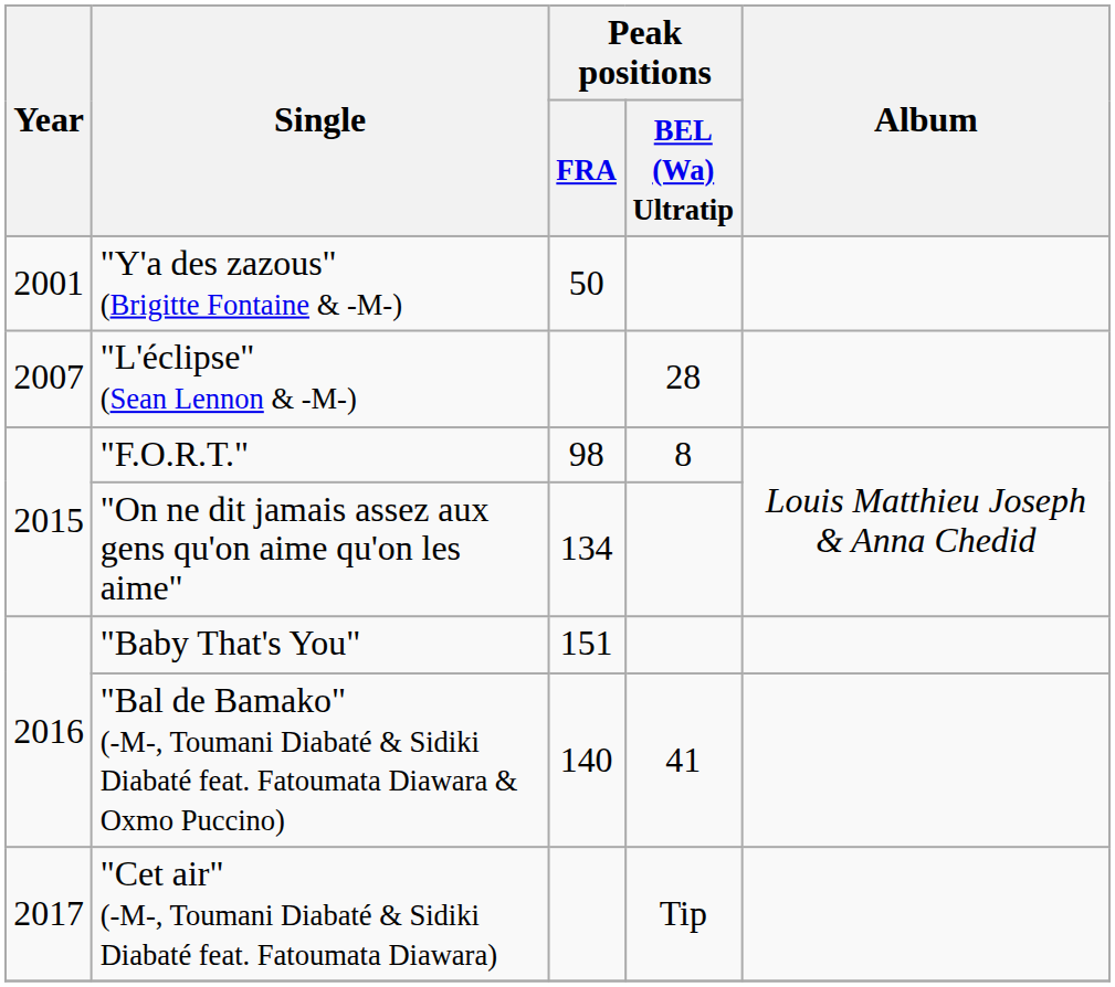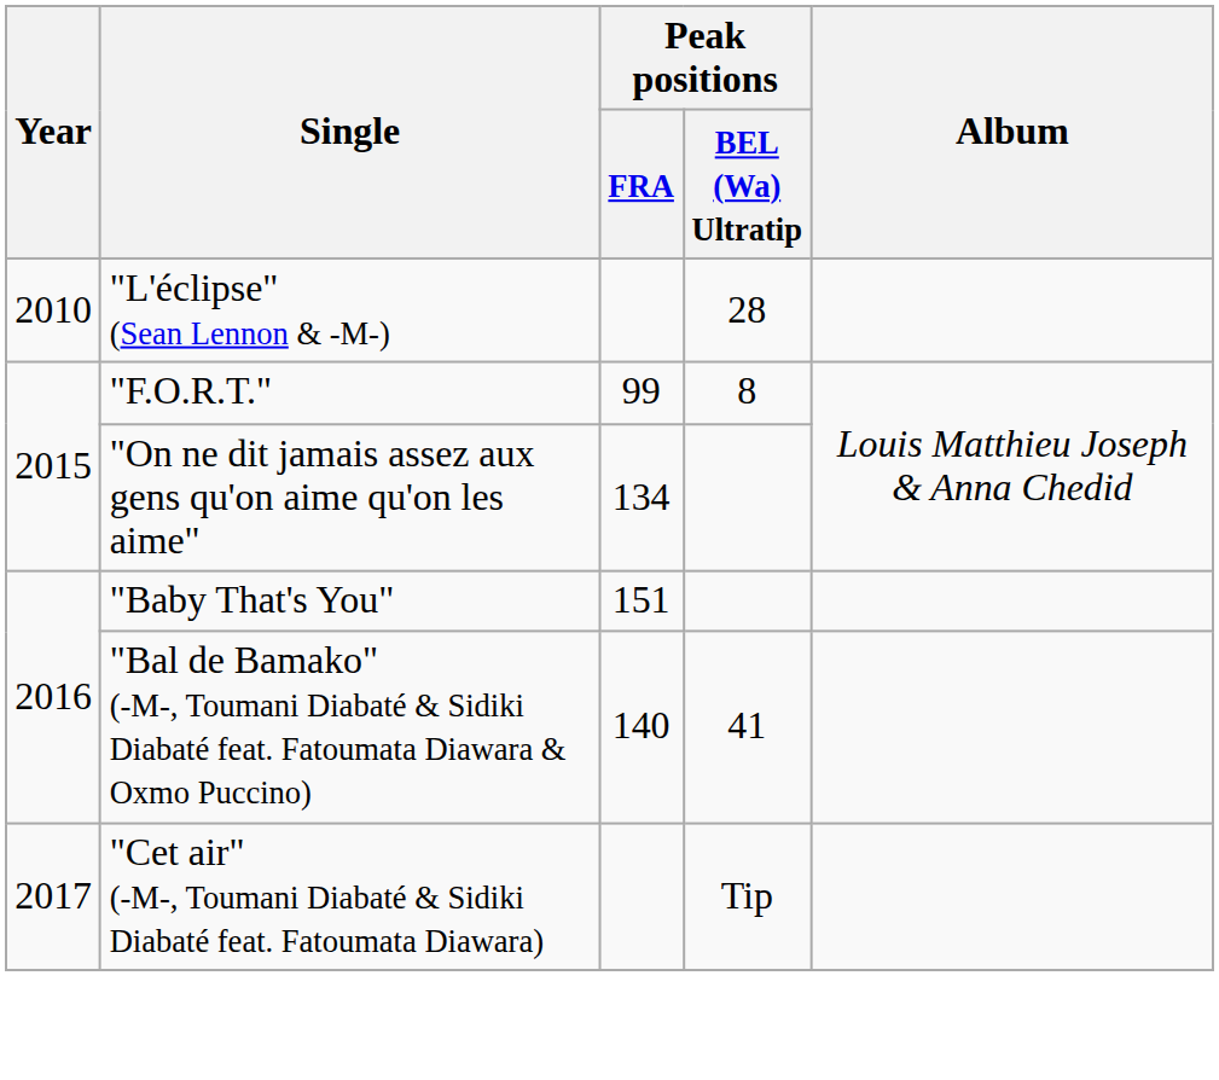 <table class="wikitable">
 <tr>
 <th align="center" rowspan="2" width="10">Year</th>
 <th align="center" rowspan="2" width="200">Single</th>
 <th align="center" colspan="2" width="30">Peak positions</th>
 <th align="center" rowspan="2" width="160">Album</th>
 </tr>
 <tr>
 <th width="20"><small><a href='#'>FRA</a><br></small></th>
 <th width="20"><small><a href='#'>BEL <br>(Wa)</a><br>Ultratip<br></small></th>
 </tr>
 <tr>
-<td align="center">2001</td>
-<td>"Y'a des zazous"<br><small>(<a href='#'>Brigitte Fontaine</a> & -M-)</small></td>
-<td align="center">50</td>
-<td align="center"></td>
-<td align="center"></td>
-</tr>
-<tr>
-<td align="center" rowspan="1">2007</td>
+<td align="center" rowspan="1">2010</td>
 <td>"L'éclipse" <br><small>(<a href='#'>Sean Lennon</a> & -M-)</small></td>
 <td align="center"></td>
 <td align="center">28</td>
 <td align="center"></td>
 </tr>
 <tr>
 <td align="center" rowspan="2">2015</td>
 <td>"F.O.R.T."</td>
-<td align="center">98</td>
+<td align="center">99</td>
 <td align="center">8</td>
 <td align="center" rowspan=2><em>Louis Matthieu Joseph & Anna Chedid</em></td>
 </tr>
 <tr>
 <td>"On ne dit jamais assez aux gens qu'on aime qu'on les aime"</td>
 <td align="center">134</td>
 <td align="center"></td>
 </tr>
 <tr>
 <td align="center" rowspan=2>2016</td>
 <td>"Baby That's You"</td>
 <td align="center">151</td>
 <td align="center"></td>
 <td align="center"></td>
 </tr>
 <tr>
 <td>"Bal de Bamako" <br><small>(-M-, Toumani Diabaté & Sidiki Diabaté feat. Fatoumata Diawara & Oxmo Puccino)</small></td>
 <td align="center">140</td>
 <td align="center">41</td>
 <td align="center"></td>
 </tr>
 <tr>
 <td align="center">2017</td>
 <td>"Cet air"<br><small>(-M-, Toumani Diabaté & Sidiki Diabaté feat. Fatoumata Diawara)</small></td>
 <td align="center"></td>
 <td align="center">Tip</td>
 <td align="center"></td>
 </tr>
 <tr>
 </tr>
 </table>
